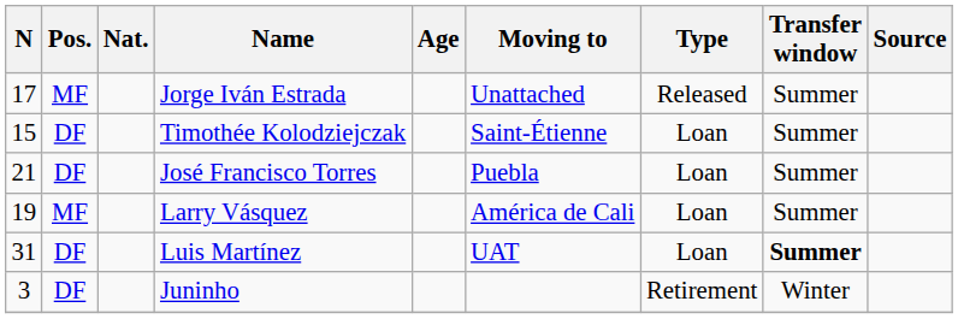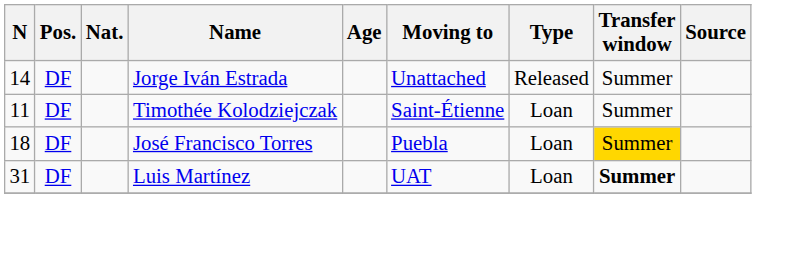 <table class="wikitable sortable" style="text-align:center">
 <tr>
 <th>N</th>
 <th>Pos.</th>
 <th>Nat.</th>
 <th>Name</th>
 <th>Age</th>
 <th>Moving to</th>
 <th>Type</th>
 <th>Transfer<br>window</th>
 <th>Source</th>
 </tr>
 <tr>
-<td>17</td>
-<td><a href='#'>MF</a></td>
+<td>14</td>
+<td><a href='#'>DF</a></td>
 <td></td>
 <td align=left><a href='#'>Jorge Iván Estrada</a></td>
 <td></td>
 <td align=left><a href='#'>Unattached</a></td>
 <td>Released</td>
 <td>Summer</td>
 <td></td>
 </tr>
 <tr>
-<td>15</td>
+<td>11</td>
 <td><a href='#'>DF</a></td>
 <td></td>
 <td align=left><a href='#'>Timothée Kolodziejczak</a></td>
 <td></td>
 <td align=left> <a href='#'>Saint-Étienne</a></td>
 <td>Loan</td>
 <td>Summer</td>
 <td></td>
 </tr>
 <tr>
-<td>21</td>
+<td>18</td>
 <td><a href='#'>DF</a></td>
 <td></td>
 <td align=left><a href='#'>José Francisco Torres</a></td>
 <td></td>
 <td align=left><a href='#'>Puebla</a></td>
 <td>Loan</td>
-<td>Summer</td>
-<td></td>
-</tr>
-<tr>
-<td>19</td>
-<td><a href='#'>MF</a></td>
-<td></td>
-<td align=left><a href='#'>Larry Vásquez</a></td>
-<td></td>
-<td align=left> <a href='#'>América de Cali</a></td>
-<td>Loan</td>
-<td>Summer</td>
+<td style="background: gold;">Summer</td>
 <td></td>
 </tr>
 <tr>
 <td>31</td>
 <td><a href='#'>DF</a></td>
 <td></td>
 <td align=left><a href='#'>Luis Martínez</a></td>
 <td></td>
 <td align=left><a href='#'>UAT</a></td>
 <td>Loan</td>
 <td><strong>Summer</strong></td>
 <td></td>
 </tr>
 <tr>
-<td>3</td>
-<td><a href='#'>DF</a></td>
-<td></td>
-<td align=left><a href='#'>Juninho</a></td>
-<td></td>
-<td align=left></td>
-<td>Retirement</td>
-<td>Winter</td>
-<td></td>
-</tr>
-<tr>
 </tr>
 </table>
